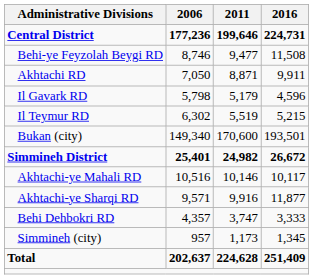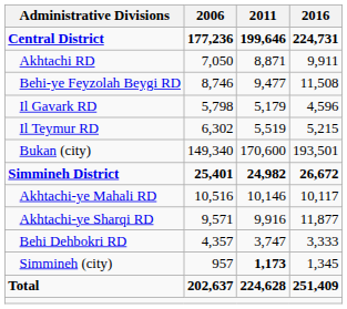 <table class="wikitable">
 <tr>
 <th>Administrative Divisions</th>
 <th>2006</th>
 <th>2011</th>
 <th>2016</th>
 </tr>
 <tr>
 <td><strong><a href='#'>Central District</a></strong></td>
 <td style="text-align: right;"><strong>177,236</strong></td>
 <td style="text-align: right;"><strong>199,646</strong></td>
 <td style="text-align: right;"><strong>224,731</strong></td>
 </tr>
 <tr>
+<td style="padding-left: 1em;"><a href='#'>Akhtachi RD</a></td>
+<td style="text-align: right;">7,050</td>
+<td style="text-align: right;">8,871</td>
+<td style="text-align: right;">9,911</td>
+</tr>
+<tr>
 <td style="padding-left: 1em;"><a href='#'>Behi-ye Feyzolah Beygi RD</a></td>
 <td style="text-align: right;">8,746</td>
 <td style="text-align: right;">9,477</td>
 <td style="text-align: right;">11,508</td>
-</tr>
-<tr>
-<td style="padding-left: 1em;"><a href='#'>Akhtachi RD</a></td>
-<td style="text-align: right;">7,050</td>
-<td style="text-align: right;">8,871</td>
-<td style="text-align: right;">9,911</td>
 </tr>
 <tr>
 <td style="padding-left: 1em;"><a href='#'>Il Gavark RD</a></td>
 <td style="text-align: right;">5,798</td>
 <td style="text-align: right;">5,179</td>
 <td style="text-align: right;">4,596</td>
 </tr>
 <tr>
 <td style="padding-left: 1em;"><a href='#'>Il Teymur RD</a></td>
 <td style="text-align: right;">6,302</td>
 <td style="text-align: right;">5,519</td>
 <td style="text-align: right;">5,215</td>
 </tr>
 <tr>
 <td style="padding-left: 1em;"><a href='#'>Bukan</a> (city)</td>
 <td style="text-align: right;">149,340</td>
 <td style="text-align: right;">170,600</td>
 <td style="text-align: right;">193,501</td>
 </tr>
 <tr>
 <td><strong><a href='#'>Simmineh District</a></strong></td>
 <td style="text-align: right;"><strong>25,401</strong></td>
 <td style="text-align: right;"><strong>24,982</strong></td>
 <td style="text-align: right;"><strong>26,672</strong></td>
 </tr>
 <tr>
 <td style="padding-left: 1em;"><a href='#'>Akhtachi-ye Mahali RD</a></td>
 <td style="text-align: right;">10,516</td>
 <td style="text-align: right;">10,146</td>
 <td style="text-align: right;">10,117</td>
 </tr>
 <tr>
 <td style="padding-left: 1em;"><a href='#'>Akhtachi-ye Sharqi RD</a></td>
 <td style="text-align: right;">9,571</td>
 <td style="text-align: right;">9,916</td>
 <td style="text-align: right;">11,877</td>
 </tr>
 <tr>
 <td style="padding-left: 1em;"><a href='#'>Behi Dehbokri RD</a></td>
 <td style="text-align: right;">4,357</td>
 <td style="text-align: right;">3,747</td>
 <td style="text-align: right;">3,333</td>
 </tr>
 <tr>
 <td style="padding-left: 1em;"><a href='#'>Simmineh</a> (city)</td>
 <td style="text-align: right;">957</td>
-<td style="text-align: right;">1,173</td>
+<td style="text-align: right;"><strong>1,173</strong></td>
 <td style="text-align: right;">1,345</td>
 </tr>
 <tr>
 <td><strong>Total</strong></td>
 <td style="text-align: right;"><strong>202,637</strong></td>
 <td style="text-align: right;"><strong>224,628</strong></td>
 <td style="text-align: right;"><strong>251,409</strong></td>
 </tr>
 <tr>
 <td colspan=4></td>
 </tr>
 </table>
